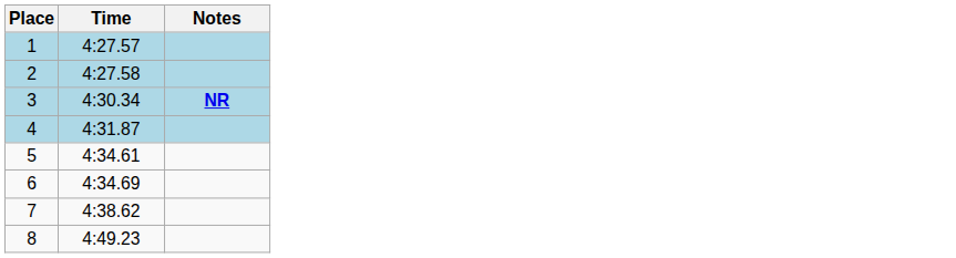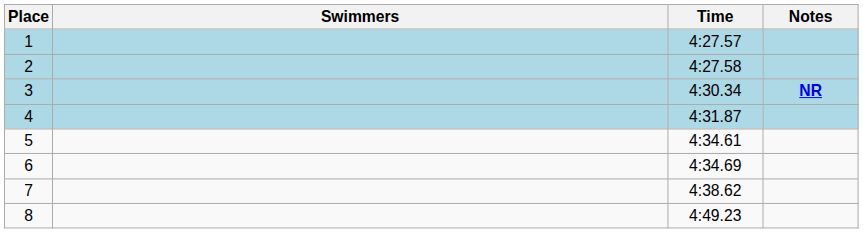 <table class=wikitable style="text-align:center">
 <tr>
 <th>Place</th>
+<th width=620>Swimmers</th>
 <th width=90>Time</th>
 <th width=90>Notes</th>
 </tr>
 <tr bgcolor=lightblue>
 <td>1</td>
+<td align=left></td>
 <td>4:27.57</td>
 <td></td>
 </tr>
 <tr bgcolor=lightblue>
 <td>2</td>
+<td align=left></td>
 <td>4:27.58</td>
 <td></td>
 </tr>
 <tr bgcolor=lightblue>
 <td>3</td>
+<td align=left></td>
 <td>4:30.34</td>
 <td><strong><a href='#'>NR</a></strong></td>
 </tr>
 <tr bgcolor=lightblue>
 <td>4</td>
+<td align=left></td>
 <td>4:31.87</td>
 <td></td>
 </tr>
 <tr>
 <td>5</td>
+<td align=left></td>
 <td>4:34.61</td>
 <td></td>
 </tr>
 <tr>
 <td>6</td>
+<td align=left></td>
 <td>4:34.69</td>
 <td></td>
 </tr>
 <tr>
 <td>7</td>
+<td align=left></td>
 <td>4:38.62</td>
 <td></td>
 </tr>
 <tr>
 <td>8</td>
+<td align=left></td>
 <td>4:49.23</td>
 <td></td>
 </tr>
 </table>
